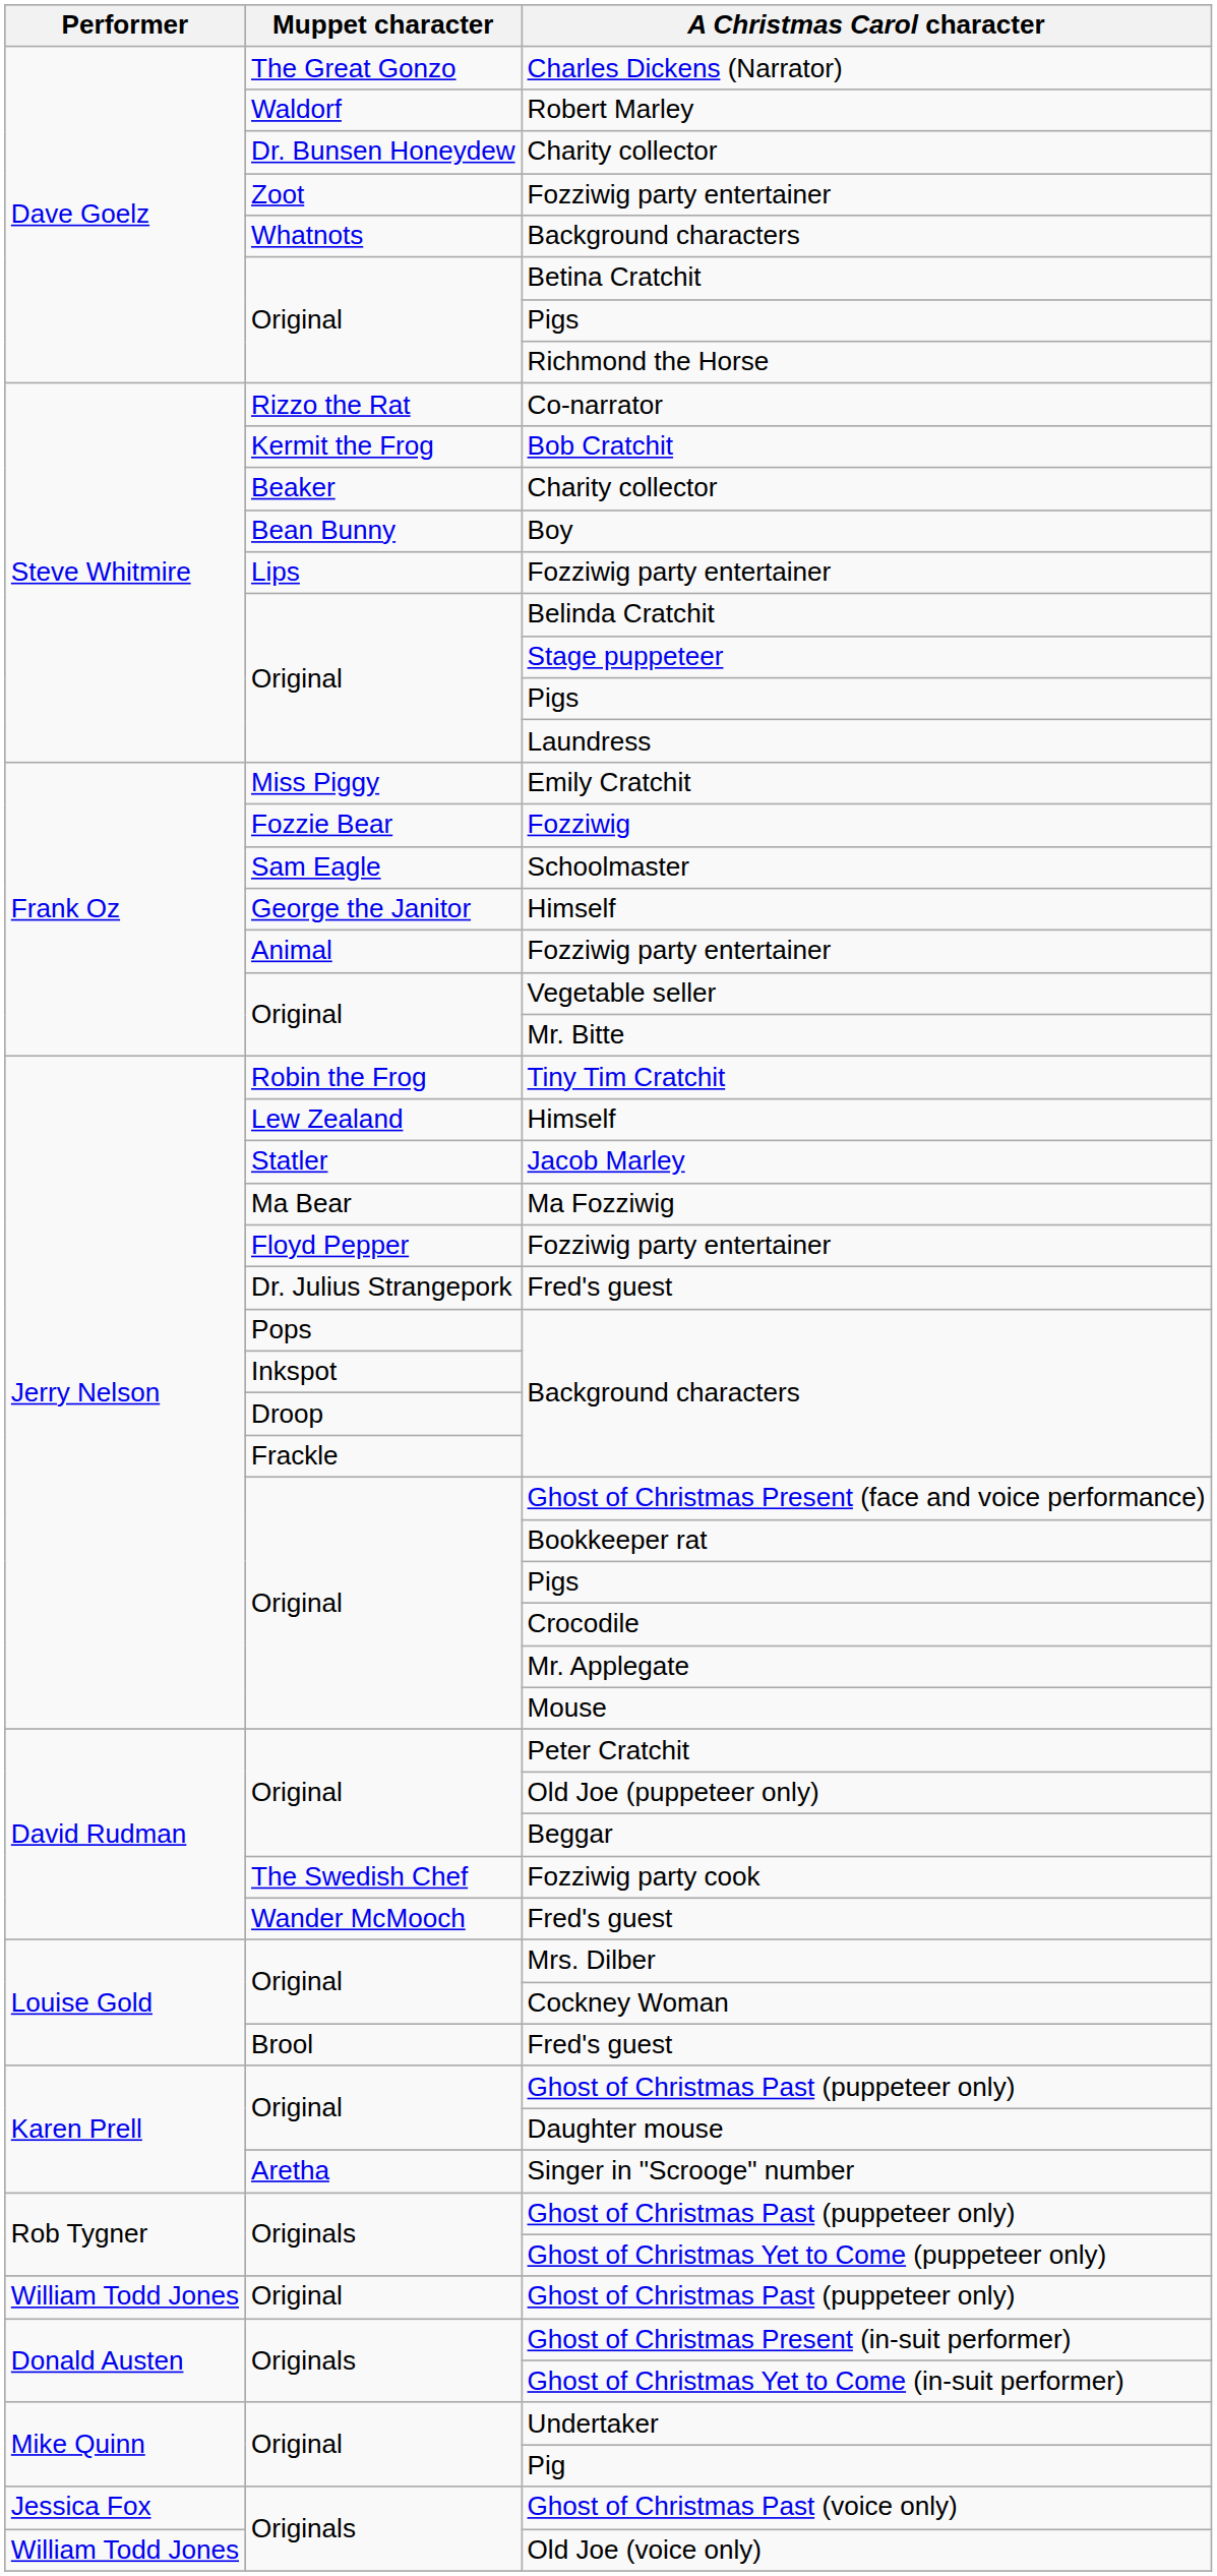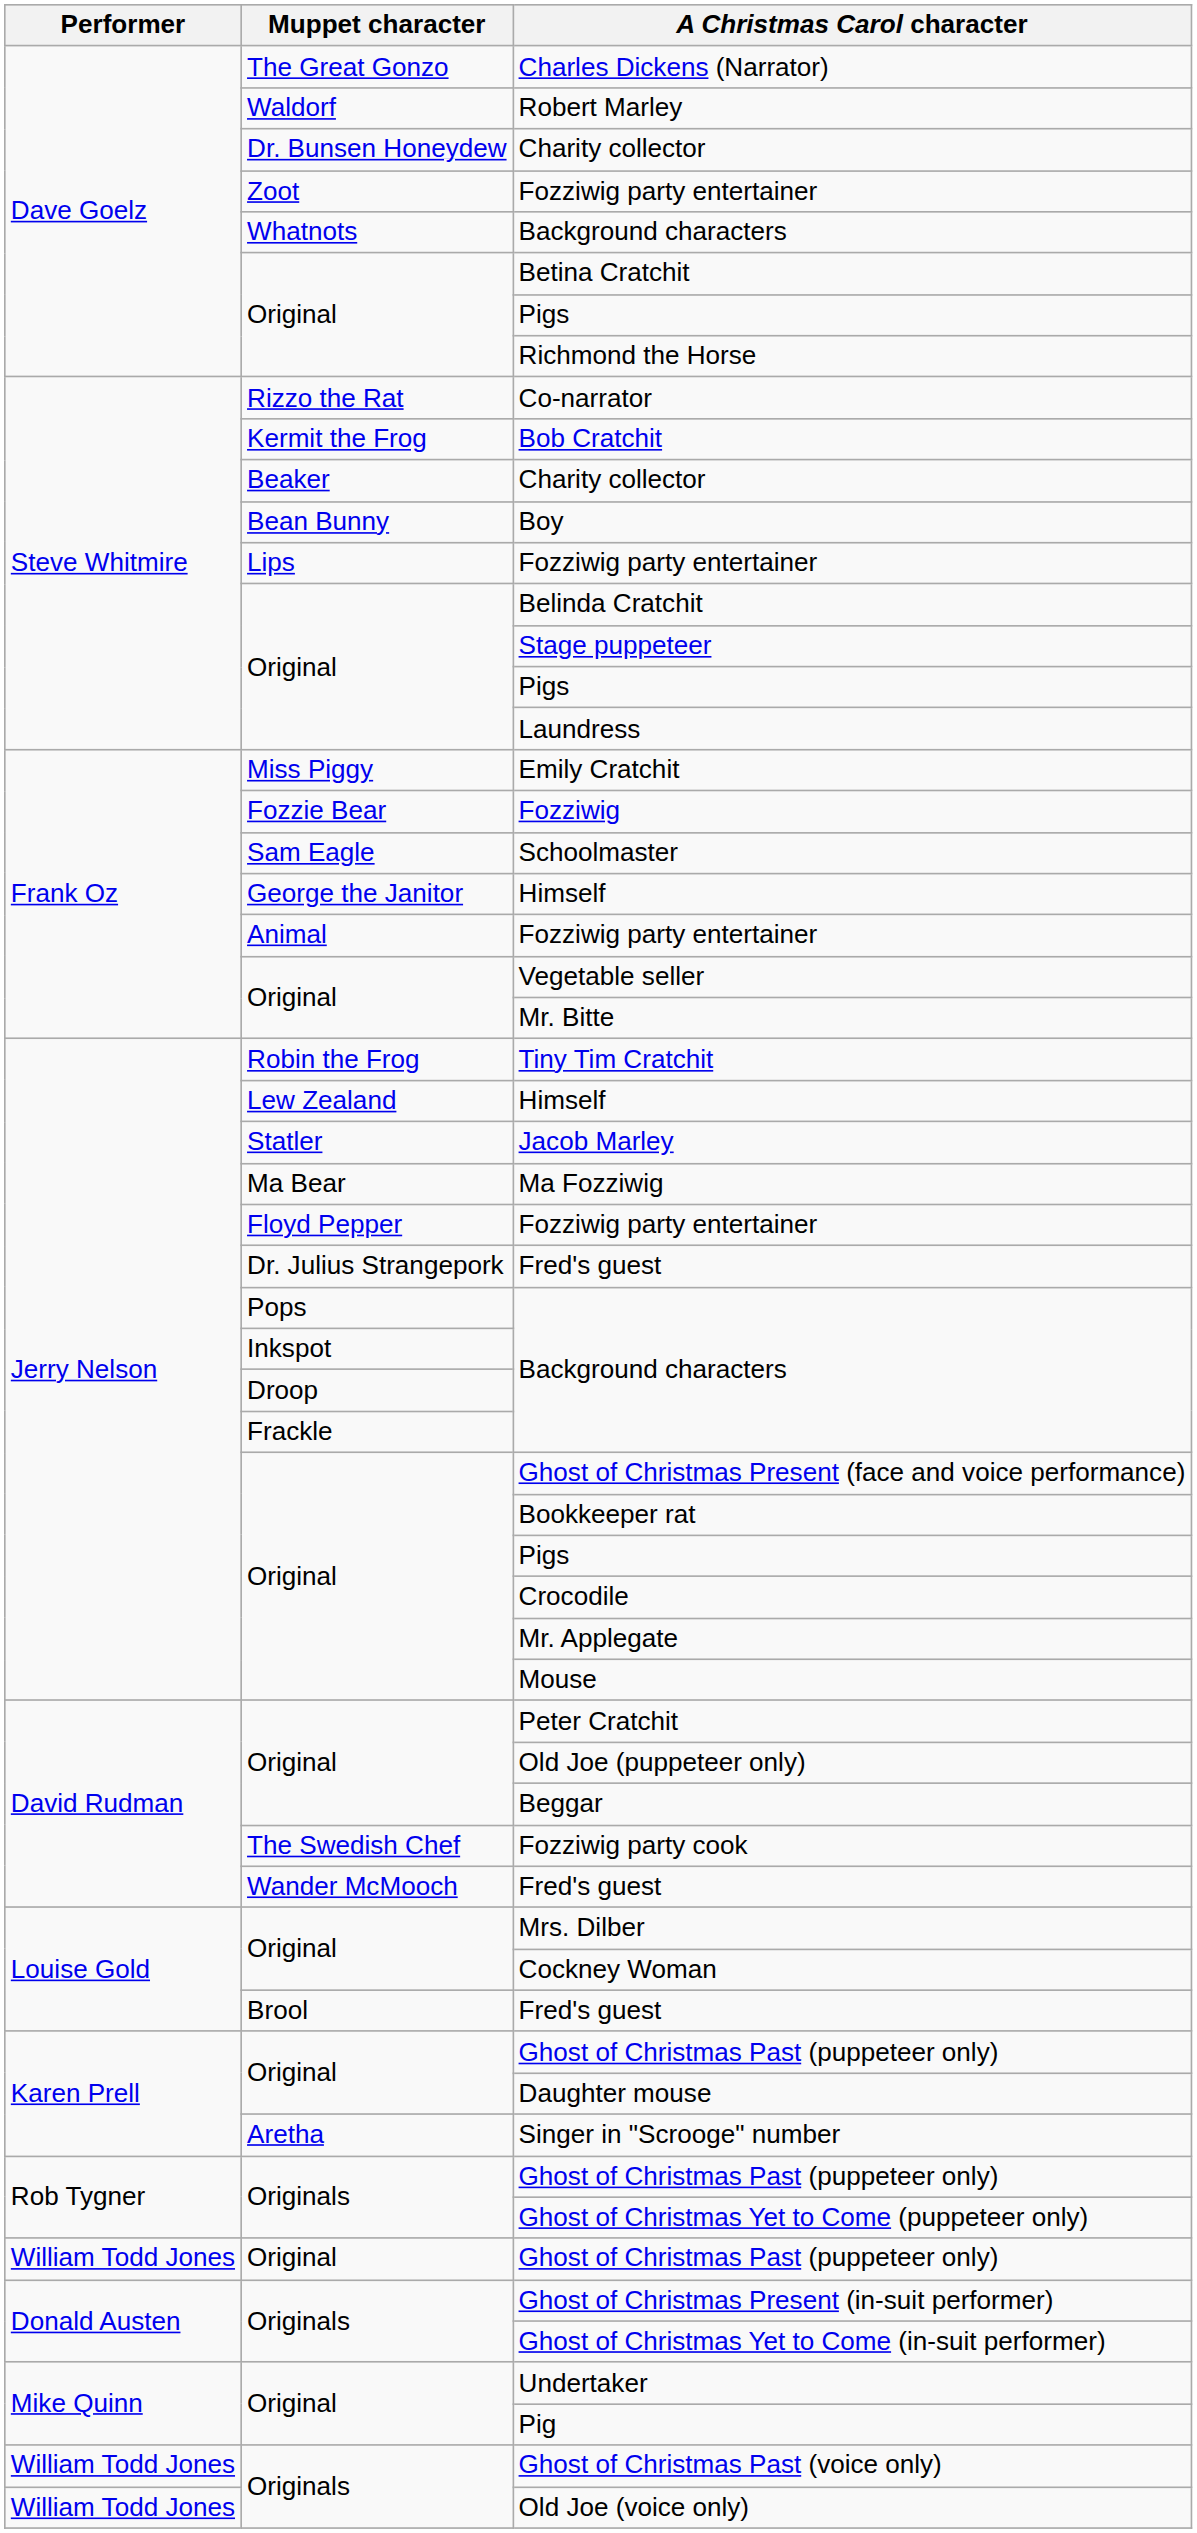 <table class="wikitable sortable" style=>
 <tr>
 <th scope="col">Performer</th>
 <th scope="col">Muppet character</th>
 <th scope="col"><em>A Christmas Carol</em> character</th>
 </tr>
 <tr>
 <td rowspan="8"><a href='#'>Dave Goelz</a></td>
 <td><a href='#'>The Great Gonzo</a></td>
 <td><a href='#'>Charles Dickens</a> (Narrator)</td>
 </tr>
 <tr>
 <td><a href='#'>Waldorf</a></td>
 <td>Robert Marley</td>
 </tr>
 <tr>
 <td><a href='#'>Dr. Bunsen Honeydew</a></td>
 <td>Charity collector</td>
 </tr>
 <tr>
 <td><a href='#'>Zoot</a></td>
 <td>Fozziwig party entertainer</td>
 </tr>
 <tr>
 <td><a href='#'>Whatnots</a></td>
 <td>Background characters</td>
 </tr>
 <tr>
 <td rowspan="3">Original</td>
 <td>Betina Cratchit</td>
 </tr>
 <tr>
 <td>Pigs</td>
 </tr>
 <tr>
 <td>Richmond the Horse</td>
 </tr>
 <tr>
 <td rowspan="9"><a href='#'>Steve Whitmire</a></td>
 <td><a href='#'>Rizzo the Rat</a></td>
 <td>Co-narrator</td>
 </tr>
 <tr>
 <td><a href='#'>Kermit the Frog</a></td>
 <td><a href='#'>Bob Cratchit</a></td>
 </tr>
 <tr>
 <td><a href='#'>Beaker</a></td>
 <td>Charity collector</td>
 </tr>
 <tr>
 <td><a href='#'>Bean Bunny</a></td>
 <td>Boy</td>
 </tr>
 <tr>
 <td><a href='#'>Lips</a></td>
 <td>Fozziwig party entertainer</td>
 </tr>
 <tr>
 <td rowspan="4">Original</td>
 <td>Belinda Cratchit</td>
 </tr>
 <tr>
 <td><a href='#'>Stage puppeteer</a></td>
 </tr>
 <tr>
 <td>Pigs</td>
 </tr>
 <tr>
 <td>Laundress</td>
 </tr>
 <tr>
 <td rowspan="7"><a href='#'>Frank Oz</a></td>
 <td><a href='#'>Miss Piggy</a></td>
 <td>Emily Cratchit</td>
 </tr>
 <tr>
 <td><a href='#'>Fozzie Bear</a></td>
 <td><a href='#'>Fozziwig</a></td>
 </tr>
 <tr>
 <td><a href='#'>Sam Eagle</a></td>
 <td>Schoolmaster</td>
 </tr>
 <tr>
 <td><a href='#'>George the Janitor</a></td>
 <td>Himself</td>
 </tr>
 <tr>
 <td><a href='#'>Animal</a></td>
 <td>Fozziwig party entertainer</td>
 </tr>
 <tr>
 <td rowspan="2">Original</td>
 <td>Vegetable seller</td>
 </tr>
 <tr>
 <td>Mr. Bitte</td>
 </tr>
 <tr>
 <td rowspan="16"><a href='#'>Jerry Nelson</a></td>
 <td><a href='#'>Robin the Frog</a></td>
 <td><a href='#'>Tiny Tim Cratchit</a></td>
 </tr>
 <tr>
 <td><a href='#'>Lew Zealand</a></td>
 <td>Himself</td>
 </tr>
 <tr>
 <td><a href='#'>Statler</a></td>
 <td><a href='#'>Jacob Marley</a></td>
 </tr>
 <tr>
 <td>Ma Bear</td>
 <td>Ma Fozziwig</td>
 </tr>
 <tr>
 <td><a href='#'>Floyd Pepper</a></td>
 <td>Fozziwig party entertainer</td>
 </tr>
 <tr>
 <td>Dr. Julius Strangepork</td>
 <td rowspan="1">Fred's guest</td>
 </tr>
 <tr>
 <td>Pops</td>
 <td rowspan="4">Background characters</td>
 </tr>
 <tr>
 <td>Inkspot</td>
 </tr>
 <tr>
 <td>Droop</td>
 </tr>
 <tr>
 <td>Frackle</td>
 </tr>
 <tr>
 <td rowspan="6">Original</td>
 <td><a href='#'>Ghost of Christmas Present</a> (face and voice performance)</td>
 </tr>
 <tr>
 <td>Bookkeeper rat</td>
 </tr>
 <tr>
 <td>Pigs</td>
 </tr>
 <tr>
 <td>Crocodile</td>
 </tr>
 <tr>
 <td>Mr. Applegate</td>
 </tr>
 <tr>
 <td>Mouse</td>
 </tr>
 <tr>
 <td rowspan="5"><a href='#'>David Rudman</a></td>
 <td rowspan="3">Original</td>
 <td>Peter Cratchit</td>
 </tr>
 <tr>
 <td>Old Joe (puppeteer only)</td>
 </tr>
 <tr>
 <td>Beggar</td>
 </tr>
 <tr>
 <td><a href='#'>The Swedish Chef</a></td>
 <td>Fozziwig party cook</td>
 </tr>
 <tr>
 <td><a href='#'>Wander McMooch</a></td>
 <td>Fred's guest</td>
 </tr>
 <tr>
 <td rowspan="3"><a href='#'>Louise Gold</a></td>
 <td rowspan="2">Original</td>
 <td>Mrs. Dilber</td>
 </tr>
 <tr>
 <td>Cockney Woman</td>
 </tr>
 <tr>
 <td>Brool</td>
 <td>Fred's guest</td>
 </tr>
 <tr>
 <td rowspan="3"><a href='#'>Karen Prell</a></td>
 <td rowspan="2">Original</td>
 <td><a href='#'>Ghost of Christmas Past</a> (puppeteer only)</td>
 </tr>
 <tr>
 <td>Daughter mouse</td>
 </tr>
 <tr>
 <td><a href='#'>Aretha</a></td>
 <td>Singer in "Scrooge" number</td>
 </tr>
 <tr>
 <td rowspan="2">Rob Tygner</td>
 <td rowspan="2">Originals</td>
 <td><a href='#'>Ghost of Christmas Past</a> (puppeteer only)</td>
 </tr>
 <tr>
 <td><a href='#'>Ghost of Christmas Yet to Come</a> (puppeteer only)</td>
 </tr>
 <tr>
 <td><a href='#'>William Todd Jones</a></td>
 <td>Original</td>
 <td><a href='#'>Ghost of Christmas Past</a> (puppeteer only)</td>
 </tr>
 <tr>
 <td rowspan="2"><a href='#'>Donald Austen</a></td>
 <td rowspan="2">Originals</td>
 <td><a href='#'>Ghost of Christmas Present</a> (in-suit performer)</td>
 </tr>
 <tr>
 <td><a href='#'>Ghost of Christmas Yet to Come</a> (in-suit performer)</td>
 </tr>
 <tr>
 <td rowspan="2"><a href='#'>Mike Quinn</a></td>
 <td rowspan="2">Original</td>
 <td>Undertaker</td>
 </tr>
 <tr>
 <td>Pig</td>
 </tr>
 <tr>
-<td><a href='#'>Jessica Fox</a></td>
+<td><a href='#'>William Todd Jones</a></td>
 <td rowspan="2">Originals</td>
 <td><a href='#'>Ghost of Christmas Past</a> (voice only)</td>
 </tr>
 <tr>
 <td><a href='#'>William Todd Jones</a></td>
 <td>Old Joe (voice only)</td>
 </tr>
 </table>
